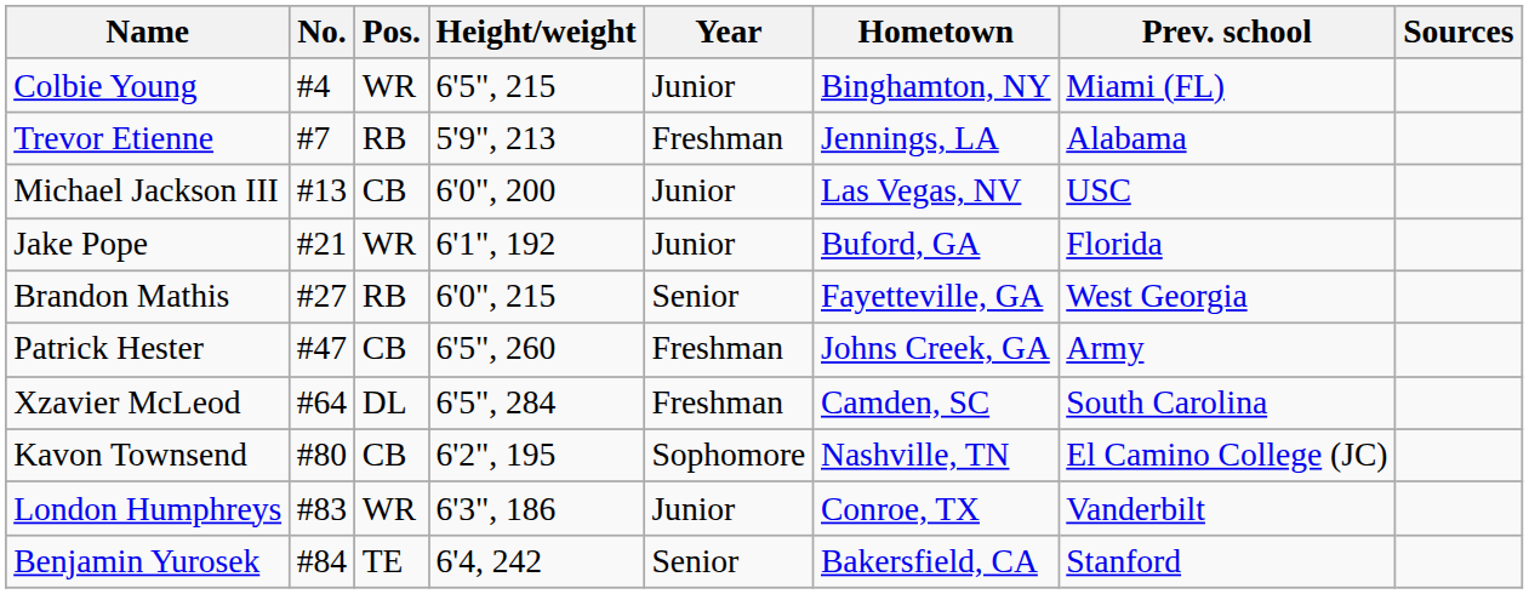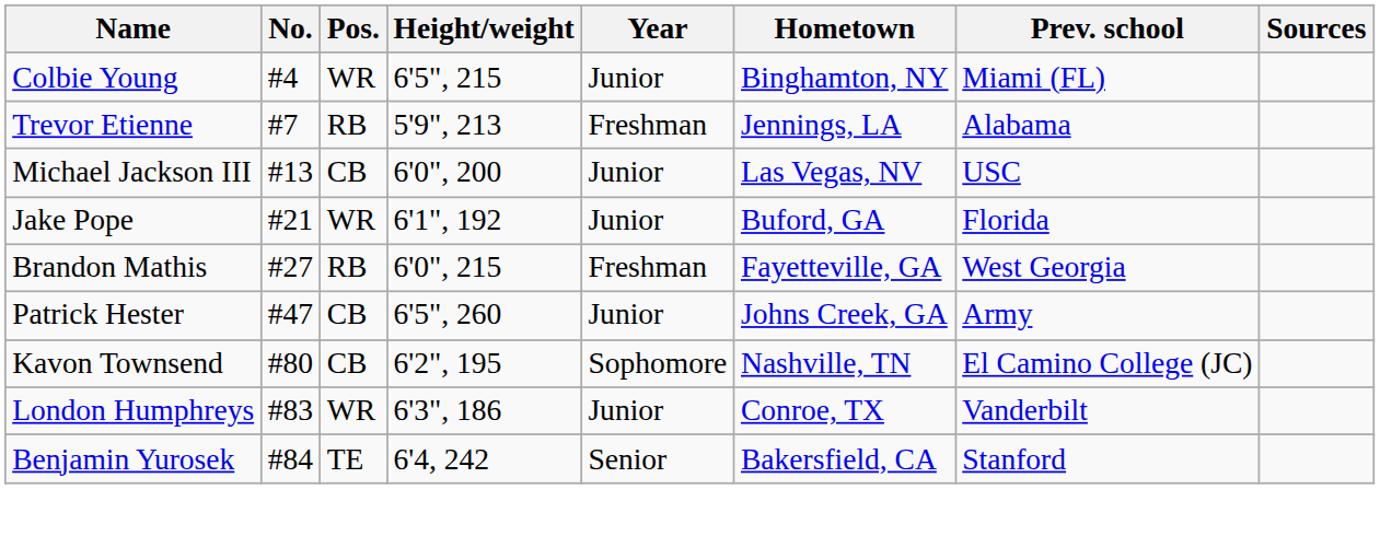 <table class="wikitable sortable mw-collapsible mw-collapsed">
 <tr>
 <th>Name</th>
 <th>No.</th>
 <th>Pos.</th>
 <th>Height/weight</th>
 <th>Year</th>
 <th>Hometown</th>
 <th class="unsortable">Prev. school</th>
 <th>Sources</th>
 </tr>
 <tr>
 <td><a href='#'>Colbie Young</a></td>
 <td>#4</td>
 <td>WR</td>
 <td>6'5", 215</td>
 <td>Junior</td>
 <td><a href='#'>Binghamton, NY</a></td>
 <td><a href='#'>Miami (FL)</a></td>
 <td></td>
 </tr>
 <tr>
 <td><a href='#'>Trevor Etienne</a></td>
 <td>#7</td>
 <td>RB</td>
 <td>5'9", 213</td>
 <td> Freshman</td>
 <td><a href='#'>Jennings, LA</a></td>
 <td><a href='#'>Alabama</a></td>
 <td></td>
 </tr>
 <tr>
 <td>Michael Jackson III</td>
 <td>#13</td>
 <td>CB</td>
 <td>6'0", 200</td>
 <td>Junior</td>
 <td><a href='#'>Las Vegas, NV</a></td>
 <td><a href='#'>USC</a></td>
 <td></td>
 </tr>
 <tr>
 <td>Jake Pope</td>
 <td>#21</td>
 <td>WR</td>
 <td>6'1", 192</td>
 <td>Junior</td>
 <td><a href='#'>Buford, GA</a></td>
 <td><a href='#'>Florida</a></td>
 <td><br></td>
 </tr>
 <tr>
 <td>Brandon Mathis</td>
 <td>#27</td>
 <td>RB</td>
 <td>6'0", 215</td>
-<td>Senior</td>
+<td> Freshman</td>
 <td><a href='#'>Fayetteville, GA</a></td>
 <td><a href='#'>West Georgia</a></td>
 <td></td>
 </tr>
 <tr>
 <td>Patrick Hester</td>
 <td>#47</td>
 <td>CB</td>
 <td>6'5", 260</td>
-<td> Freshman</td>
+<td>Junior</td>
 <td><a href='#'>Johns Creek, GA</a></td>
 <td><a href='#'>Army</a></td>
-<td></td>
-</tr>
-<tr>
-<td>Xzavier McLeod</td>
-<td>#64</td>
-<td>DL</td>
-<td>6'5", 284</td>
-<td>Freshman</td>
-<td><a href='#'>Camden, SC</a></td>
-<td><a href='#'>South Carolina</a></td>
 <td></td>
 </tr>
 <tr>
 <td>Kavon Townsend</td>
 <td>#80</td>
 <td>CB</td>
 <td>6'2", 195</td>
 <td>Sophomore</td>
 <td><a href='#'>Nashville, TN</a></td>
 <td><a href='#'>El Camino College</a> (JC)</td>
 <td></td>
 </tr>
 <tr>
 <td><a href='#'>London Humphreys</a></td>
 <td>#83</td>
 <td>WR</td>
 <td>6'3", 186</td>
 <td>Junior</td>
 <td><a href='#'>Conroe, TX</a></td>
 <td><a href='#'>Vanderbilt</a></td>
 <td></td>
 </tr>
 <tr>
 <td><a href='#'>Benjamin Yurosek</a></td>
 <td>#84</td>
 <td>TE</td>
 <td>6'4, 242</td>
 <td>Senior</td>
 <td><a href='#'>Bakersfield, CA</a></td>
 <td><a href='#'>Stanford</a></td>
 <td></td>
 </tr>
 </table>
